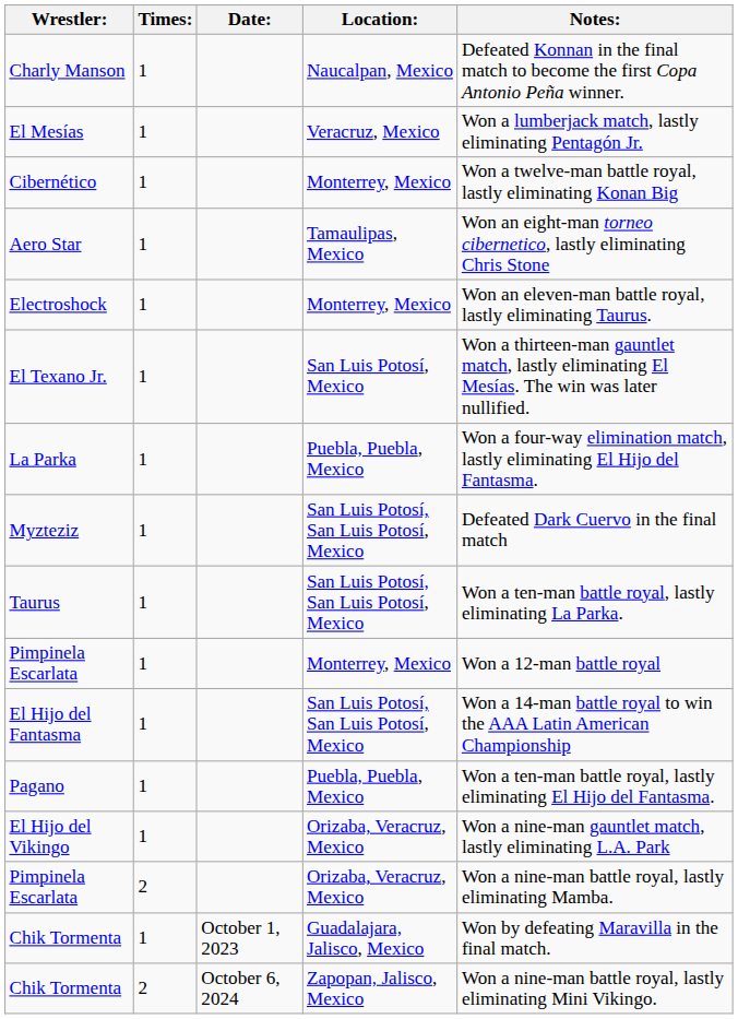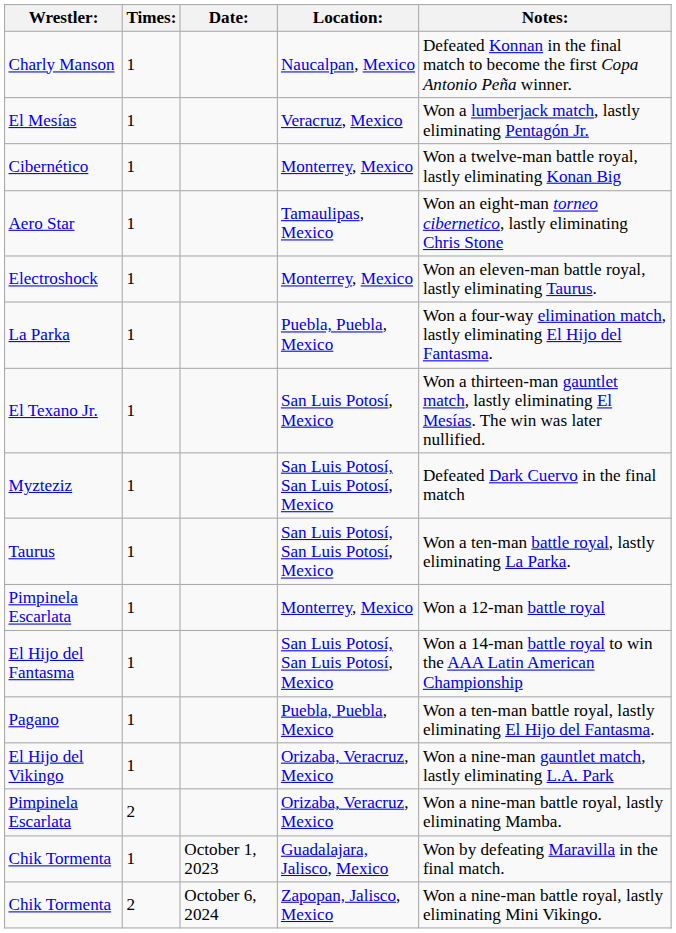 <table class="wikitable" width=100%>
 <tr>
 <th width=18%>Wrestler:</th>
 <th width=5%>Times:</th>
 <th width=15%>Date:</th>
 <th width=22%>Location:</th>
 <th width=40%>Notes:</th>
 </tr>
 <tr>
 <td><a href='#'>Charly Manson</a></td>
 <td>1</td>
 <td></td>
 <td><a href='#'>Naucalpan</a>, <a href='#'>Mexico</a></td>
 <td>Defeated <a href='#'>Konnan</a> in the final match to become the first <em>Copa Antonio Peña</em> winner.</td>
 </tr>
 <tr>
 <td><a href='#'>El Mesías</a></td>
 <td>1</td>
 <td></td>
 <td><a href='#'>Veracruz</a>, <a href='#'>Mexico</a></td>
 <td>Won a <a href='#'>lumberjack match</a>, lastly eliminating <a href='#'>Pentagón Jr.</a></td>
 </tr>
 <tr>
 <td><a href='#'>Cibernético</a></td>
 <td>1</td>
 <td></td>
 <td><a href='#'>Monterrey</a>, <a href='#'>Mexico</a></td>
 <td>Won a twelve-man battle royal, lastly eliminating <a href='#'>Konan Big</a></td>
 </tr>
 <tr>
 <td><a href='#'>Aero Star</a></td>
 <td>1</td>
 <td></td>
 <td><a href='#'>Tamaulipas</a>, <a href='#'>Mexico</a></td>
 <td>Won an eight-man <em><a href='#'>torneo cibernetico</a></em>, lastly eliminating <a href='#'>Chris Stone</a></td>
 </tr>
 <tr>
 <td><a href='#'>Electroshock</a></td>
 <td>1</td>
 <td></td>
 <td><a href='#'>Monterrey</a>, <a href='#'>Mexico</a></td>
 <td>Won an eleven-man battle royal, lastly eliminating <a href='#'>Taurus</a>.</td>
 </tr>
 <tr>
+<td><a href='#'>La Parka</a></td>
+<td>1</td>
+<td></td>
+<td><a href='#'>Puebla, Puebla</a>, <a href='#'>Mexico</a></td>
+<td>Won a four-way <a href='#'>elimination match</a>, lastly eliminating <a href='#'>El Hijo del Fantasma</a>.</td>
+</tr>
+<tr>
 <td><a href='#'>El Texano Jr.</a></td>
 <td>1</td>
 <td></td>
 <td><a href='#'>San Luis Potosí</a>, <a href='#'>Mexico</a></td>
 <td>Won a thirteen-man <a href='#'>gauntlet match</a>, lastly eliminating <a href='#'>El Mesías</a>. The win was later nullified.</td>
-</tr>
-<tr>
-<td><a href='#'>La Parka</a></td>
-<td>1</td>
-<td></td>
-<td><a href='#'>Puebla, Puebla</a>, <a href='#'>Mexico</a></td>
-<td>Won a four-way <a href='#'>elimination match</a>, lastly eliminating <a href='#'>El Hijo del Fantasma</a>.</td>
 </tr>
 <tr>
 <td><a href='#'>Myzteziz</a></td>
 <td>1</td>
 <td></td>
 <td><a href='#'>San Luis Potosí, San Luis Potosí</a>, <a href='#'>Mexico</a></td>
 <td>Defeated <a href='#'>Dark Cuervo</a> in the final match</td>
 </tr>
 <tr>
 <td><a href='#'>Taurus</a></td>
 <td>1</td>
 <td></td>
 <td><a href='#'>San Luis Potosí, San Luis Potosí</a>, <a href='#'>Mexico</a></td>
 <td>Won a ten-man <a href='#'>battle royal</a>, lastly eliminating <a href='#'>La Parka</a>.</td>
 </tr>
 <tr>
 <td><a href='#'>Pimpinela Escarlata</a></td>
 <td>1</td>
 <td></td>
 <td><a href='#'>Monterrey</a>, <a href='#'>Mexico</a></td>
 <td>Won a 12-man <a href='#'>battle royal</a></td>
 </tr>
 <tr>
 <td><a href='#'>El Hijo del Fantasma</a></td>
 <td>1</td>
 <td></td>
 <td><a href='#'>San Luis Potosí, San Luis Potosí</a>, <a href='#'>Mexico</a></td>
 <td>Won a 14-man <a href='#'>battle royal</a> to win the <a href='#'>AAA Latin American Championship</a></td>
 </tr>
 <tr>
 <td><a href='#'>Pagano</a></td>
 <td>1</td>
 <td></td>
 <td><a href='#'>Puebla, Puebla</a>, <a href='#'>Mexico</a></td>
 <td>Won a ten-man battle royal, lastly eliminating <a href='#'>El Hijo del Fantasma</a>.</td>
 </tr>
 <tr>
 <td><a href='#'>El Hijo del Vikingo</a></td>
 <td>1</td>
 <td></td>
 <td><a href='#'>Orizaba, Veracruz</a>, <a href='#'>Mexico</a></td>
 <td>Won a nine-man <a href='#'>gauntlet match</a>, lastly eliminating <a href='#'>L.A. Park</a></td>
 </tr>
 <tr>
 <td><a href='#'>Pimpinela Escarlata</a></td>
 <td>2</td>
 <td></td>
 <td><a href='#'>Orizaba, Veracruz</a>, <a href='#'>Mexico</a></td>
 <td>Won a nine-man battle royal, lastly eliminating Mamba.</td>
 </tr>
 <tr>
 <td><a href='#'>Chik Tormenta</a></td>
 <td>1</td>
 <td>October 1, 2023</td>
 <td><a href='#'>Guadalajara, Jalisco</a>, <a href='#'>Mexico</a></td>
 <td>Won by defeating <a href='#'>Maravilla</a> in the final match.</td>
 </tr>
 <tr>
 <td><a href='#'>Chik Tormenta</a></td>
 <td>2</td>
 <td>October 6, 2024</td>
 <td><a href='#'>Zapopan, Jalisco</a>, <a href='#'>Mexico</a></td>
 <td>Won a nine-man battle royal, lastly eliminating Mini Vikingo.</td>
 </tr>
 </table>
